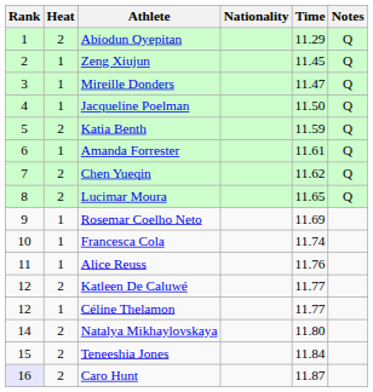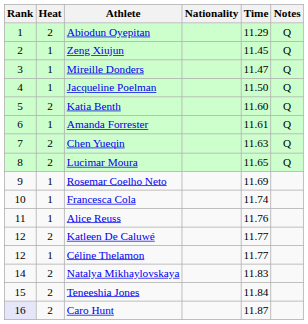 <table class="wikitable sortable" style="text-align:center;font-size:95%">
 <tr>
 <th>Rank</th>
 <th>Heat</th>
 <th>Athlete</th>
 <th>Nationality</th>
 <th>Time</th>
 <th>Notes</th>
 </tr>
 <tr bgcolor=ccffcc>
 <td>1</td>
 <td>2</td>
 <td align="left"><a href='#'>Abiodun Oyepitan</a></td>
 <td align=left></td>
 <td>11.29</td>
 <td>Q</td>
 </tr>
 <tr bgcolor=ccffcc>
 <td>2</td>
 <td>1</td>
 <td align="left"><a href='#'>Zeng Xiujun</a></td>
 <td align=left></td>
 <td>11.45</td>
 <td>Q</td>
 </tr>
 <tr bgcolor=ccffcc>
 <td>3</td>
 <td>1</td>
 <td align="left"><a href='#'>Mireille Donders</a></td>
 <td align=left></td>
 <td>11.47</td>
 <td>Q</td>
 </tr>
 <tr bgcolor=ccffcc>
 <td>4</td>
 <td>1</td>
 <td align="left"><a href='#'>Jacqueline Poelman</a></td>
 <td align=left></td>
 <td>11.50</td>
 <td>Q</td>
 </tr>
 <tr bgcolor=ccffcc>
 <td>5</td>
 <td>2</td>
 <td align="left"><a href='#'>Katia Benth</a></td>
 <td align=left></td>
-<td>11.59</td>
+<td>11.60</td>
 <td>Q</td>
 </tr>
 <tr bgcolor=ccffcc>
 <td>6</td>
 <td>1</td>
 <td align="left"><a href='#'>Amanda Forrester</a></td>
 <td align=left></td>
 <td>11.61</td>
 <td>Q</td>
 </tr>
 <tr bgcolor=ccffcc>
 <td>7</td>
 <td>2</td>
 <td align="left"><a href='#'>Chen Yueqin</a></td>
 <td align=left></td>
-<td>11.62</td>
+<td>11.63</td>
 <td>Q</td>
 </tr>
 <tr bgcolor=ccffcc>
 <td>8</td>
 <td>2</td>
 <td align="left"><a href='#'>Lucimar Moura</a></td>
 <td align=left></td>
 <td>11.65</td>
 <td>Q</td>
 </tr>
 <tr>
 <td>9</td>
 <td>1</td>
 <td align="left"><a href='#'>Rosemar Coelho Neto</a></td>
 <td align=left></td>
 <td>11.69</td>
 <td></td>
 </tr>
 <tr>
 <td>10</td>
 <td>1</td>
 <td align="left"><a href='#'>Francesca Cola</a></td>
 <td align=left></td>
 <td>11.74</td>
 <td></td>
 </tr>
 <tr>
 <td>11</td>
 <td>1</td>
 <td align="left"><a href='#'>Alice Reuss</a></td>
 <td align=left></td>
 <td>11.76</td>
 <td></td>
 </tr>
 <tr>
 <td>12</td>
 <td>2</td>
 <td align="left"><a href='#'>Katleen De Caluwé</a></td>
 <td align=left></td>
 <td>11.77</td>
 <td></td>
 </tr>
 <tr>
 <td>12</td>
 <td>1</td>
 <td align="left"><a href='#'>Céline Thelamon</a></td>
 <td align=left></td>
 <td>11.77</td>
 <td></td>
 </tr>
 <tr>
 <td>14</td>
 <td>2</td>
 <td align="left"><a href='#'>Natalya Mikhaylovskaya</a></td>
 <td align=left></td>
-<td>11.80</td>
+<td>11.83</td>
 <td></td>
 </tr>
 <tr>
 <td>15</td>
 <td>2</td>
 <td align="left"><a href='#'>Teneeshia Jones</a></td>
 <td align=left></td>
 <td>11.84</td>
 <td></td>
 </tr>
 <tr>
 <td style="background: lavender;">16</td>
 <td>2</td>
 <td align="left"><a href='#'>Caro Hunt</a></td>
 <td align=left></td>
 <td>11.87</td>
 <td></td>
 </tr>
 </table>
